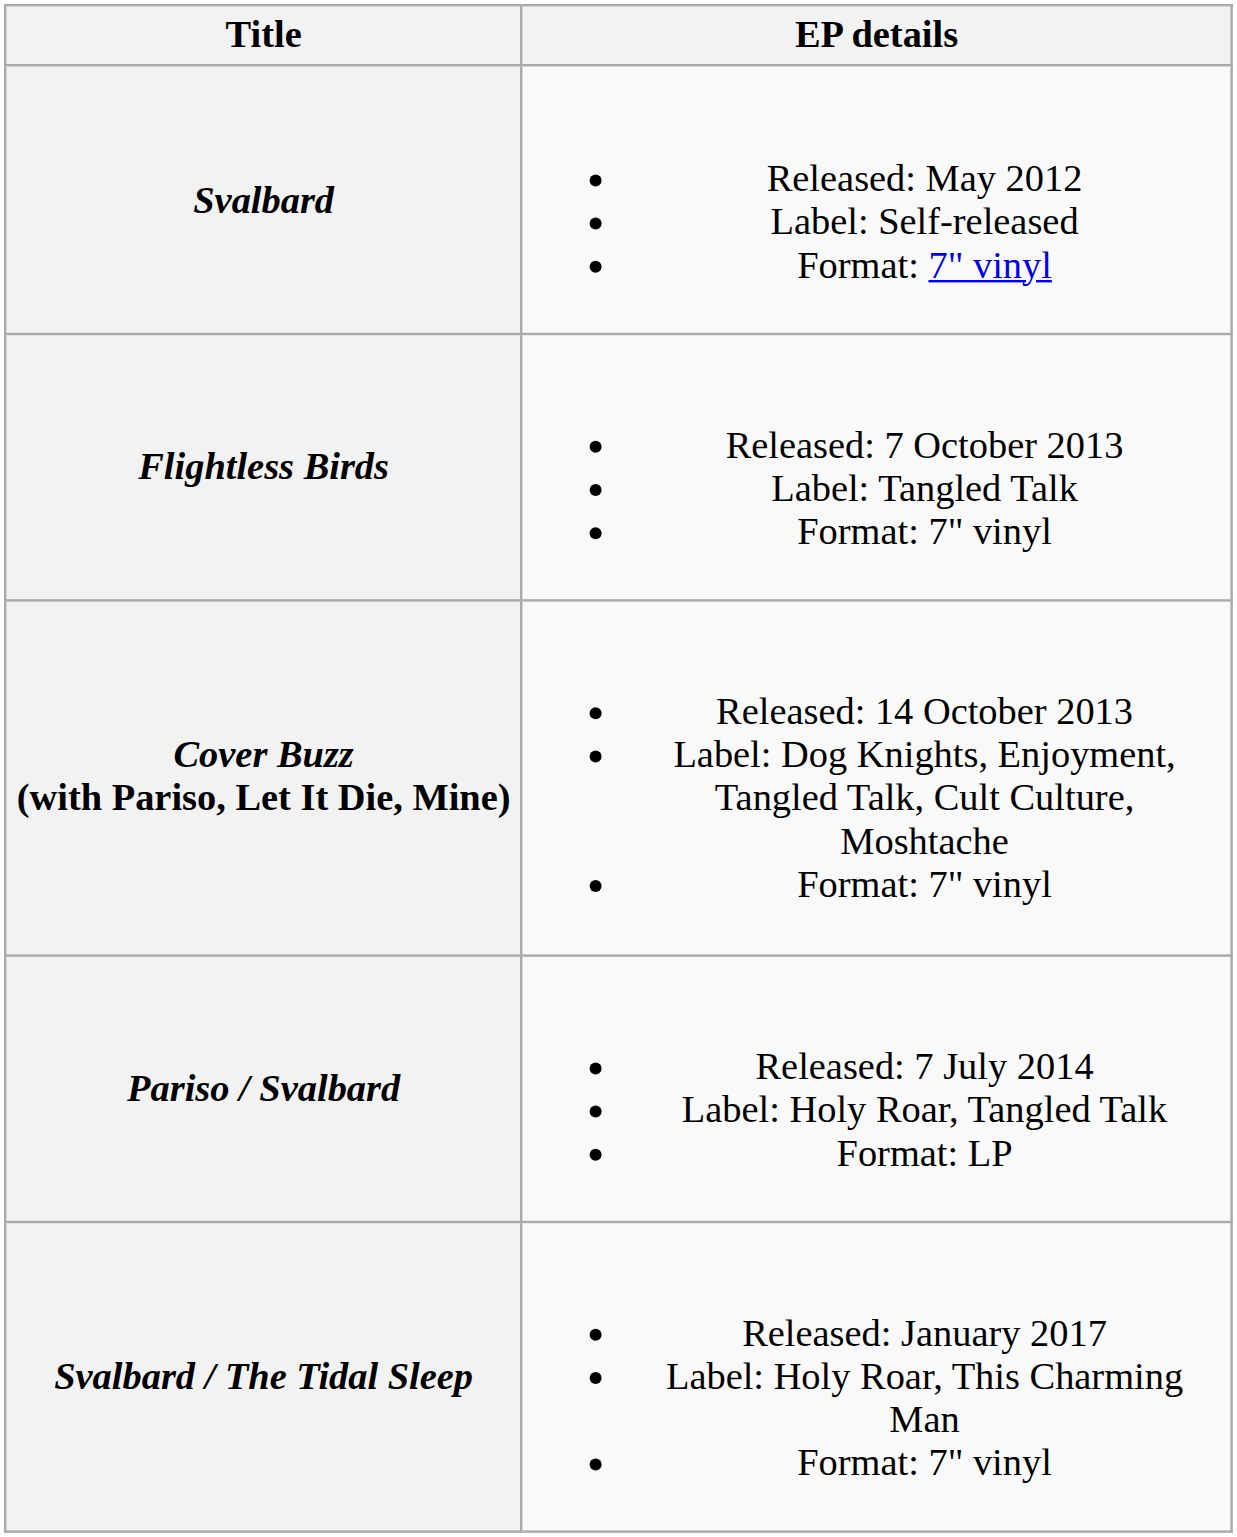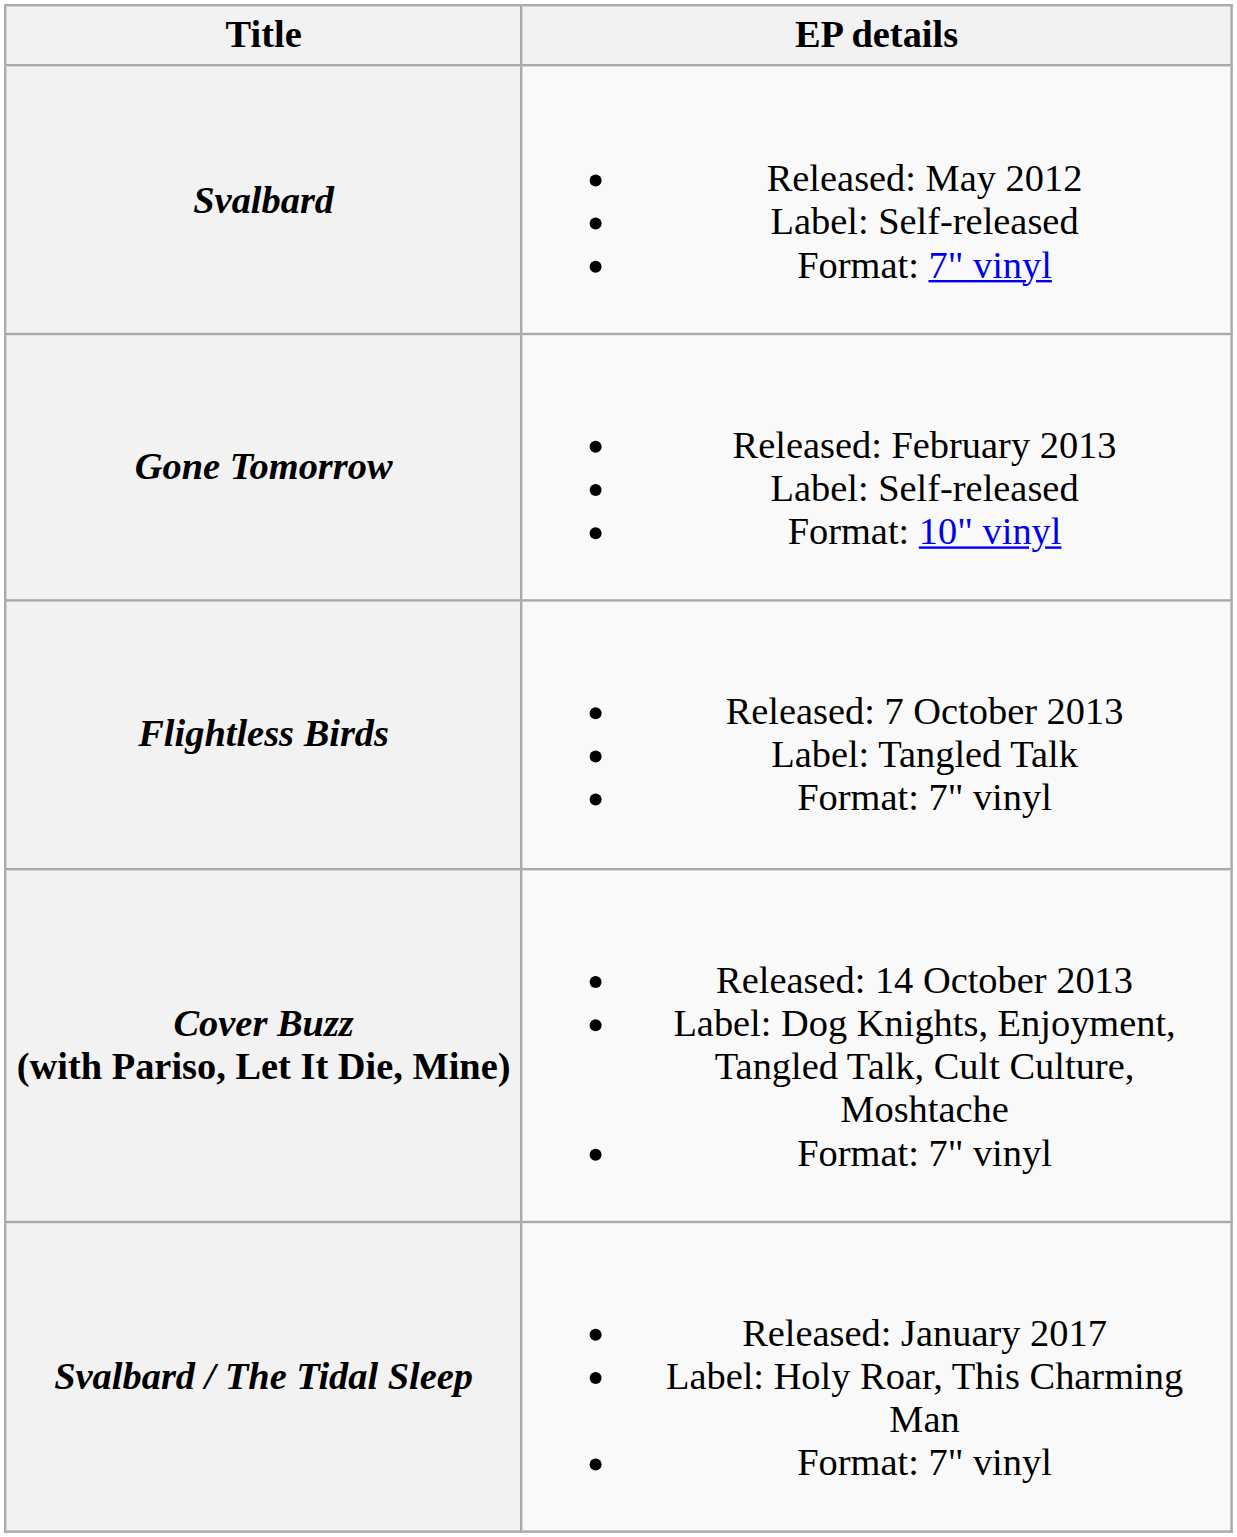 <table class="wikitable plainrowheaders" style="text-align:center;" border="1">
 <tr>
 <th scope="col" style="width:13em;">Title</th>
 <th scope="col" style="width:18em;">EP details</th>
 </tr>
 <tr>
 <th scope="row"><em>Svalbard</em></th>
 <td><br><ul><li>Released: May 2012</li><li>Label: Self-released</li><li>Format: <a href='#'>7" vinyl</a></li></ul></td>
 </tr>
 <tr>
+<th scope="row"><em>Gone Tomorrow</em></th>
+<td><br><ul><li>Released: February 2013</li><li>Label: Self-released</li><li>Format: <a href='#'>10" vinyl</a></li></ul></td>
+</tr>
+<tr>
 <th scope="row"><em>Flightless Birds</em></th>
 <td><br><ul><li>Released: 7 October 2013</li><li>Label: Tangled Talk</li><li>Format: 7" vinyl</li></ul></td>
 </tr>
 <tr>
 <th scope="row"><em>Cover Buzz</em><br>(with Pariso, Let It Die, Mine)</th>
 <td><br><ul><li>Released: 14 October 2013</li><li>Label: Dog Knights, Enjoyment, Tangled Talk, Cult Culture, Moshtache</li><li>Format: 7" vinyl</li></ul></td>
 </tr>
 <tr>
-<th scope="row"><em>Pariso / Svalbard</em></th>
-<td><br><ul><li>Released: 7 July 2014</li><li>Label: Holy Roar, Tangled Talk</li><li>Format: LP</li></ul></td>
-</tr>
-<tr>
 <th scope="row"><em>Svalbard / The Tidal Sleep</em></th>
 <td><br><ul><li>Released: January 2017</li><li>Label: Holy Roar, This Charming Man</li><li>Format: 7" vinyl</li></ul></td>
 </tr>
 </table>
